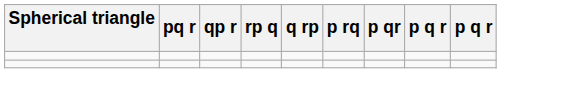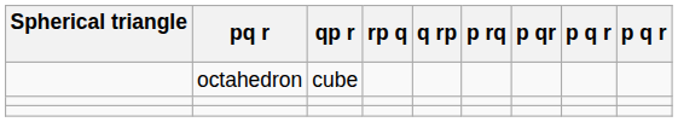 <table class="wikitable">
 <tr>
 <th>Spherical triangle<br><br></th>
 <th>pq r</th>
 <th>qp r</th>
 <th>rp q</th>
 <th>q rp</th>
 <th>p rq</th>
 <th>p qr</th>
 <th>p q r</th>
 <th>p q r</th>
+</tr>
+<tr valign=top>
+<td></td>
+<td>octahedron</td>
+<td>cube</td>
+<td></td>
+<td></td>
+<td></td>
+<td></td>
+<td></td>
+<td></td>
 </tr>
 <tr valign=top>
 <td></td>
 <td></td>
 <td></td>
 <td></td>
 <td></td>
 <td></td>
 <td></td>
 <td></td>
 <td></td>
 </tr>
 <tr valign=top>
 <td></td>
 <td></td>
 <td></td>
 <td></td>
 <td></td>
 <td></td>
 <td></td>
 <td></td>
 </tr>
 </table>
